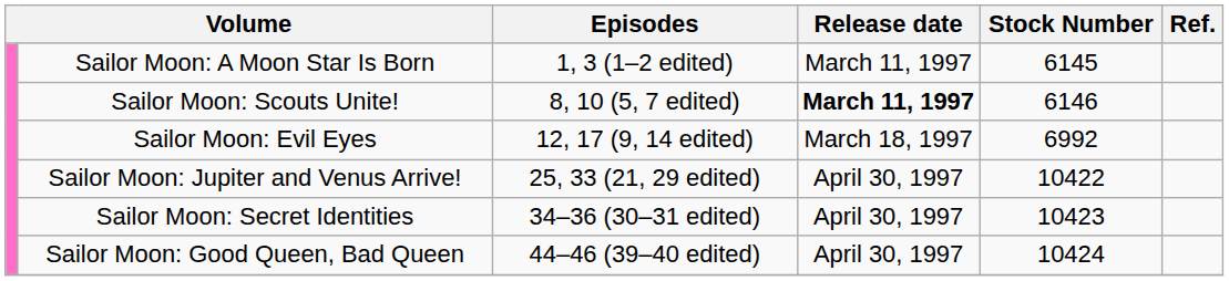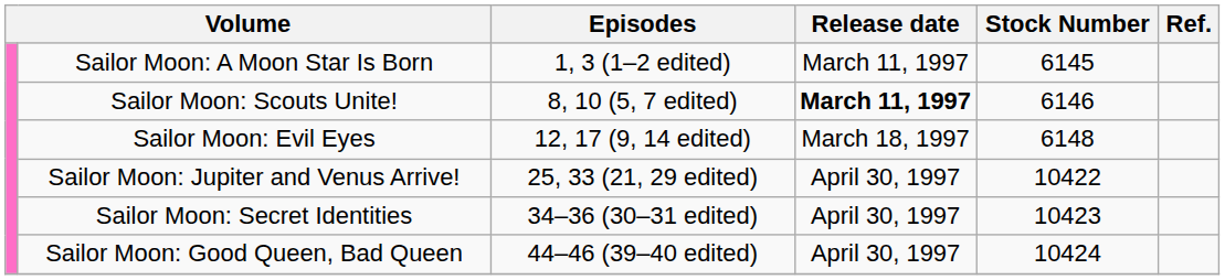 <table class="wikitable" style="text-align: center;">
 <tr>
 <th colspan="2">Volume</th>
 <th width="25%">Episodes</th>
 <th width="15%">Release date</th>
 <th width="15%">Stock Number</th>
 <th width="5%">Ref.</th>
 </tr>
 <tr>
 <td rowspan="6" width="1%" style="background: #FF6EC7;"></td>
 <td>Sailor Moon: A Moon Star Is Born</td>
 <td>1, 3 (1–2 edited)</td>
 <td>March 11, 1997</td>
 <td>6145</td>
 <td></td>
 </tr>
 <tr>
 <td>Sailor Moon: Scouts Unite!</td>
 <td>8, 10 (5, 7 edited)</td>
 <td><strong>March 11, 1997</strong></td>
 <td>6146</td>
 <td></td>
 </tr>
 <tr>
 <td>Sailor Moon: Evil Eyes</td>
 <td>12, 17 (9, 14 edited)</td>
 <td>March 18, 1997</td>
-<td>6992</td>
+<td>6148</td>
 <td></td>
 </tr>
 <tr>
 <td>Sailor Moon: Jupiter and Venus Arrive!</td>
 <td>25, 33 (21, 29 edited)</td>
 <td>April 30, 1997</td>
 <td>10422</td>
 <td></td>
 </tr>
 <tr>
 <td>Sailor Moon: Secret Identities</td>
 <td>34–36 (30–31 edited)</td>
 <td>April 30, 1997</td>
 <td>10423</td>
 <td></td>
 </tr>
 <tr>
 <td>Sailor Moon: Good Queen, Bad Queen</td>
 <td>44–46 (39–40 edited)</td>
 <td>April 30, 1997</td>
 <td>10424</td>
 <td></td>
 </tr>
 <tr>
 </tr>
 </table>
